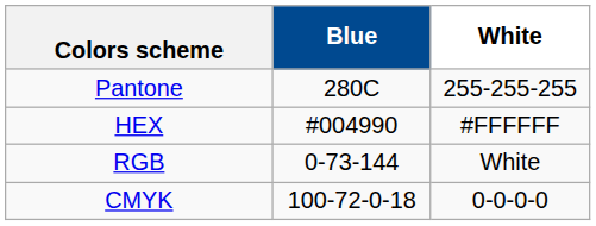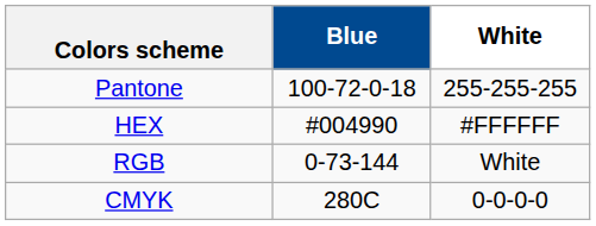 <table class=wikitable width=20% style="text-align:center;">
 <tr>
 <th><br>Colors scheme</th>
 <th style="background:#004990; width:100px; color:white;">Blue</th>
 <th style="background:#FFFFFF; width:100px; color:black;">White</th>
 </tr>
 <tr>
 <td><a href='#'>Pantone</a></td>
-<td>280C</td>
+<td>100-72-0-18</td>
 <td>255-255-255</td>
 </tr>
 <tr>
 <td><a href='#'>HEX</a></td>
 <td>#004990</td>
 <td>#FFFFFF</td>
 </tr>
 <tr>
 <td><a href='#'>RGB</a></td>
 <td>0-73-144</td>
 <td>White</td>
 </tr>
 <tr>
 <td><a href='#'>CMYK</a></td>
-<td>100-72-0-18</td>
+<td>280C</td>
 <td>0-0-0-0</td>
 </tr>
 </table>
